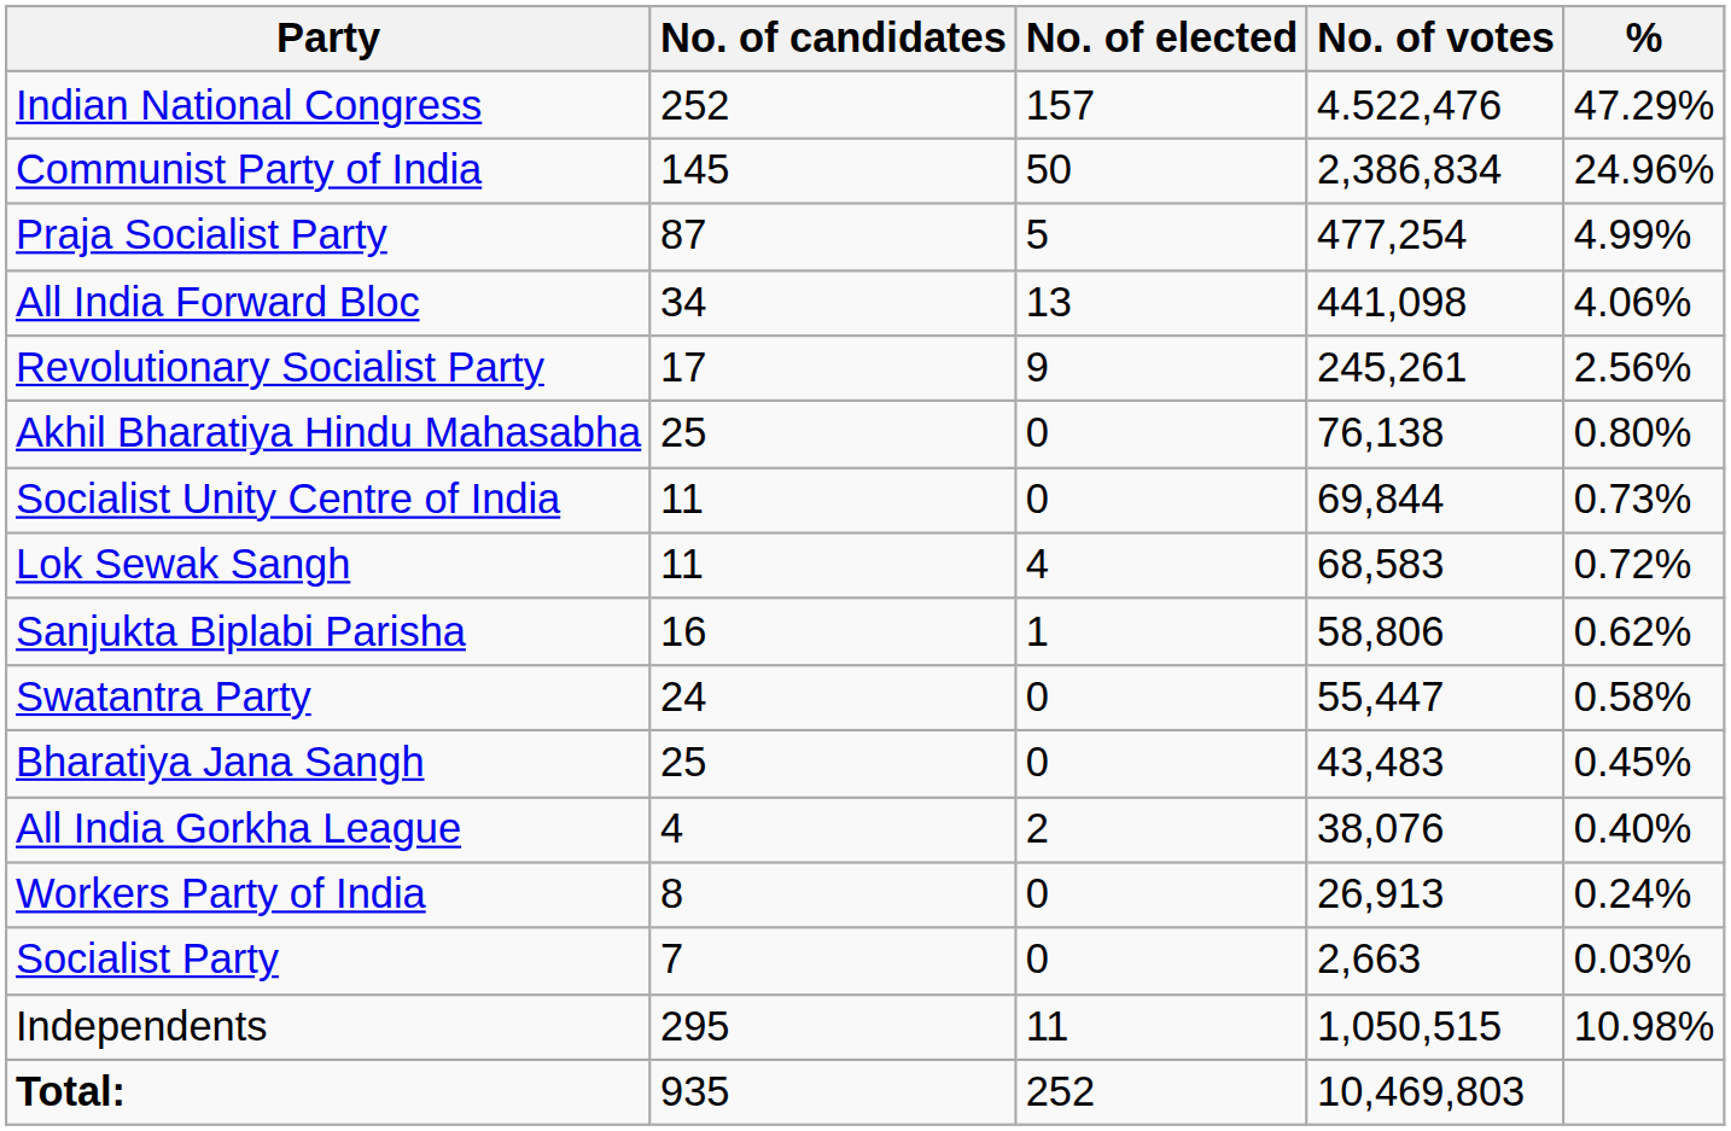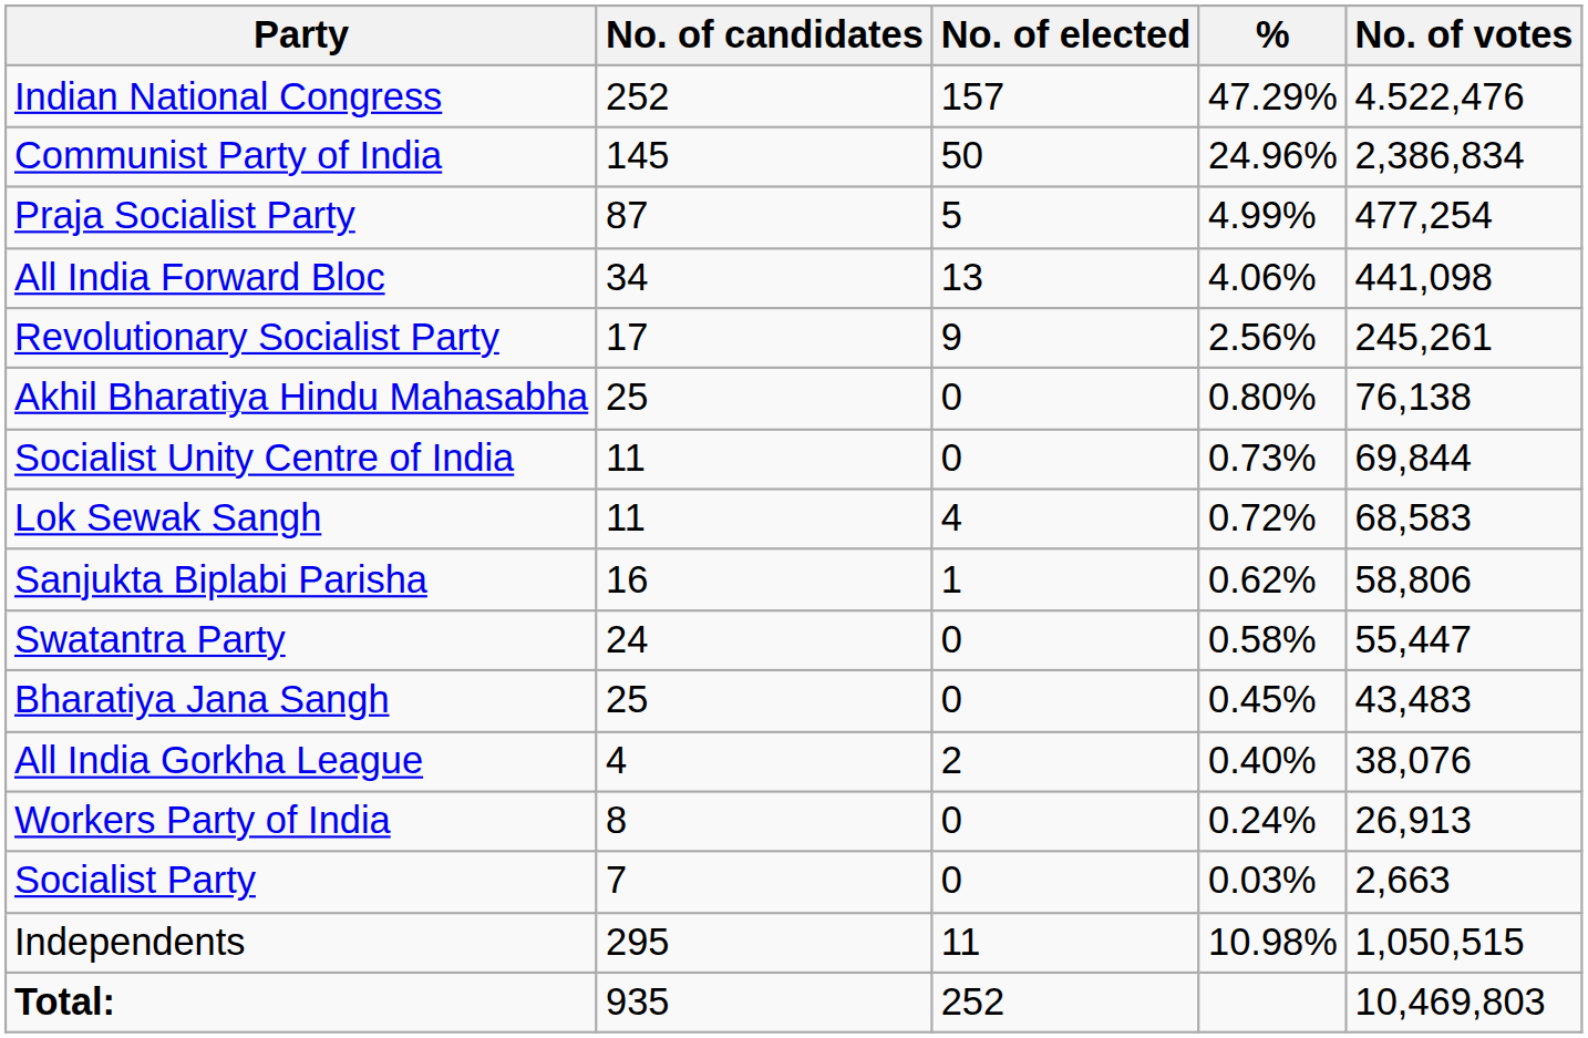 <table class="wikitable sortable">
 <tr>
 <th>Party</th>
 <th>No. of candidates</th>
 <th>No. of elected</th>
+<th>%</th>
 <th>No. of votes</th>
-<th>%</th>
 </tr>
 <tr>
 <td><a href='#'>Indian National Congress</a></td>
 <td>252</td>
 <td>157</td>
+<td>47.29%</td>
 <td>4.522,476</td>
-<td>47.29%</td>
 </tr>
 <tr>
 <td><a href='#'>Communist Party of India</a></td>
 <td>145</td>
 <td>50</td>
+<td>24.96%</td>
 <td>2,386,834</td>
-<td>24.96%</td>
 </tr>
 <tr>
 <td><a href='#'>Praja Socialist Party</a></td>
 <td>87</td>
 <td>5</td>
+<td>4.99%</td>
 <td>477,254</td>
-<td>4.99%</td>
 </tr>
 <tr>
 <td><a href='#'>All India Forward Bloc</a></td>
 <td>34</td>
 <td>13</td>
+<td>4.06%</td>
 <td>441,098</td>
-<td>4.06%</td>
 </tr>
 <tr>
 <td><a href='#'>Revolutionary Socialist Party</a></td>
 <td>17</td>
 <td>9</td>
+<td>2.56%</td>
 <td>245,261</td>
-<td>2.56%</td>
 </tr>
 <tr>
 <td><a href='#'>Akhil Bharatiya Hindu Mahasabha</a></td>
 <td>25</td>
 <td>0</td>
+<td>0.80%</td>
 <td>76,138</td>
-<td>0.80%</td>
 </tr>
 <tr>
 <td><a href='#'>Socialist Unity Centre of India</a></td>
 <td>11</td>
 <td>0</td>
+<td>0.73%</td>
 <td>69,844</td>
-<td>0.73%</td>
 </tr>
 <tr>
 <td><a href='#'>Lok Sewak Sangh</a></td>
 <td>11</td>
 <td>4</td>
+<td>0.72%</td>
 <td>68,583</td>
-<td>0.72%</td>
 </tr>
 <tr>
 <td><a href='#'>Sanjukta Biplabi Parisha</a></td>
 <td>16</td>
 <td>1</td>
+<td>0.62%</td>
 <td>58,806</td>
-<td>0.62%</td>
 </tr>
 <tr>
 <td><a href='#'>Swatantra Party</a></td>
 <td>24</td>
 <td>0</td>
+<td>0.58%</td>
 <td>55,447</td>
-<td>0.58%</td>
 </tr>
 <tr>
 <td><a href='#'>Bharatiya Jana Sangh</a></td>
 <td>25</td>
 <td>0</td>
+<td>0.45%</td>
 <td>43,483</td>
-<td>0.45%</td>
 </tr>
 <tr>
 <td><a href='#'>All India Gorkha League</a></td>
 <td>4</td>
 <td>2</td>
+<td>0.40%</td>
 <td>38,076</td>
-<td>0.40%</td>
 </tr>
 <tr>
 <td><a href='#'>Workers Party of India</a></td>
 <td>8</td>
 <td>0</td>
+<td>0.24%</td>
 <td>26,913</td>
-<td>0.24%</td>
 </tr>
 <tr>
 <td><a href='#'>Socialist Party</a></td>
 <td>7</td>
 <td>0</td>
+<td>0.03%</td>
 <td>2,663</td>
-<td>0.03%</td>
 </tr>
 <tr>
 <td>Independents</td>
 <td>295</td>
 <td>11</td>
+<td>10.98%</td>
 <td>1,050,515</td>
-<td>10.98%</td>
 </tr>
 <tr>
 <td><strong>Total:</strong></td>
 <td>935</td>
 <td>252</td>
+<td></td>
 <td>10,469,803</td>
-<td></td>
 </tr>
 </table>
